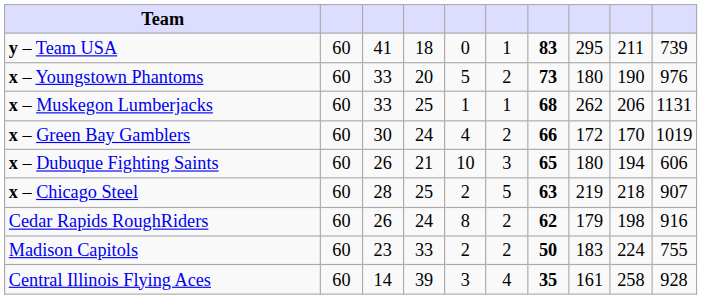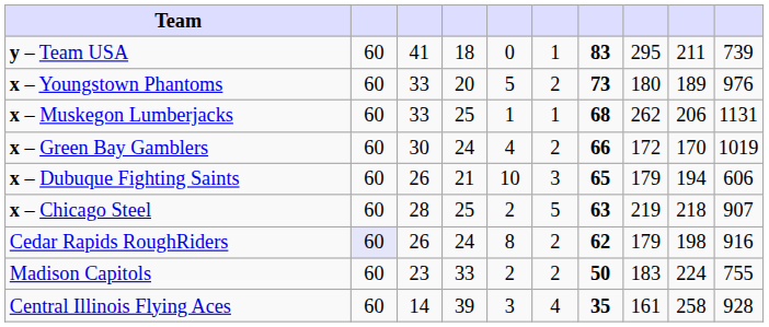 <table class="wikitable" style="text-align:center">
 <tr>
 <th style="background:#ddf; width:46%;">Team</th>
 <th style="background:#ddf; width:6%;"></th>
 <th style="background:#ddf; width:6%;"></th>
 <th style="background:#ddf; width:6%;"></th>
 <th style="background:#ddf; width:6%;"></th>
 <th style="background:#ddf; width:6%;"></th>
 <th style="background:#ddf; width:6%;"></th>
 <th style="background:#ddf; width:6%;"></th>
 <th style="background:#ddf; width:6%;"></th>
 <th style="background:#ddf; width:6%;"></th>
 </tr>
 <tr>
 <td align=left><strong>y</strong> – <a href='#'>Team USA</a></td>
 <td>60</td>
 <td>41</td>
 <td>18</td>
 <td>0</td>
 <td>1</td>
 <td><strong>83</strong></td>
 <td>295</td>
 <td>211</td>
 <td>739</td>
 </tr>
 <tr>
 <td align=left><strong>x</strong> – <a href='#'>Youngstown Phantoms</a></td>
 <td>60</td>
 <td>33</td>
 <td>20</td>
 <td>5</td>
 <td>2</td>
 <td><strong>73</strong></td>
 <td>180</td>
-<td>190</td>
+<td>189</td>
 <td>976</td>
 </tr>
 <tr>
 <td align=left><strong>x</strong> – <a href='#'>Muskegon Lumberjacks</a></td>
 <td>60</td>
 <td>33</td>
 <td>25</td>
 <td>1</td>
 <td>1</td>
 <td><strong>68</strong></td>
 <td>262</td>
 <td>206</td>
 <td>1131</td>
 </tr>
 <tr>
 <td align=left><strong>x</strong> – <a href='#'>Green Bay Gamblers</a></td>
 <td>60</td>
 <td>30</td>
 <td>24</td>
 <td>4</td>
 <td>2</td>
 <td><strong>66</strong></td>
 <td>172</td>
 <td>170</td>
 <td>1019</td>
 </tr>
 <tr>
 <td align=left><strong>x</strong> – <a href='#'>Dubuque Fighting Saints</a></td>
 <td>60</td>
 <td>26</td>
 <td>21</td>
 <td>10</td>
 <td>3</td>
 <td><strong>65</strong></td>
-<td>180</td>
+<td>179</td>
 <td>194</td>
 <td>606</td>
 </tr>
 <tr>
 <td align=left><strong>x</strong> – <a href='#'>Chicago Steel</a></td>
 <td>60</td>
 <td>28</td>
 <td>25</td>
 <td>2</td>
 <td>5</td>
 <td><strong>63</strong></td>
 <td>219</td>
 <td>218</td>
 <td>907</td>
 </tr>
 <tr>
 <td align=left><a href='#'>Cedar Rapids RoughRiders</a></td>
-<td>60</td>
+<td style="background: lavender;">60</td>
 <td>26</td>
 <td>24</td>
 <td>8</td>
 <td>2</td>
 <td><strong>62</strong></td>
 <td>179</td>
 <td>198</td>
 <td>916</td>
 </tr>
 <tr>
 <td align=left><a href='#'>Madison Capitols</a></td>
 <td>60</td>
 <td>23</td>
 <td>33</td>
 <td>2</td>
 <td>2</td>
 <td><strong>50</strong></td>
 <td>183</td>
 <td>224</td>
 <td>755</td>
 </tr>
 <tr>
 <td align=left><a href='#'>Central Illinois Flying Aces</a></td>
 <td>60</td>
 <td>14</td>
 <td>39</td>
 <td>3</td>
 <td>4</td>
 <td><strong>35</strong></td>
 <td>161</td>
 <td>258</td>
 <td>928</td>
 </tr>
 </table>
